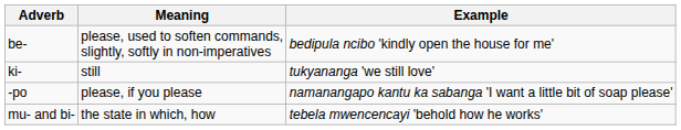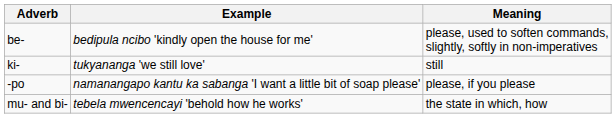 <table class="wikitable">
 <tr>
 <th>Adverb</th>
+<th>Example</th>
 <th>Meaning</th>
-<th>Example</th>
 </tr>
 <tr>
 <td>be-</td>
+<td><em>bedipula ncibo</em> 'kindly open the house for me'</td>
 <td>please, used to soften commands,<br>slightly, softly in non-imperatives</td>
-<td><em>bedipula ncibo</em> 'kindly open the house for me'</td>
 </tr>
 <tr>
 <td>ki-</td>
+<td><em>tukyananga</em> 'we still love'</td>
 <td>still</td>
-<td><em>tukyananga</em> 'we still love'</td>
 </tr>
 <tr>
 <td>-po</td>
+<td><em>namanangapo kantu ka sabanga</em> 'I want a little bit of soap please'</td>
 <td>please, if you please</td>
-<td><em>namanangapo kantu ka sabanga</em> 'I want a little bit of soap please'</td>
 </tr>
 <tr>
 <td>mu- and bi-</td>
+<td><em>tebela mwencencayi</em> 'behold how he works'</td>
 <td>the state in which, how</td>
-<td><em>tebela mwencencayi</em> 'behold how he works'</td>
 </tr>
 </table>
